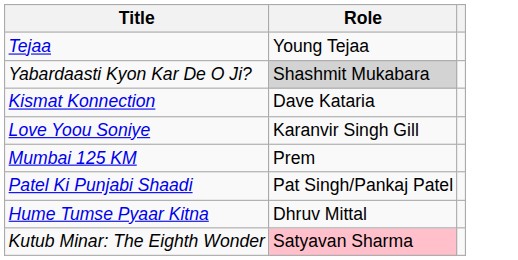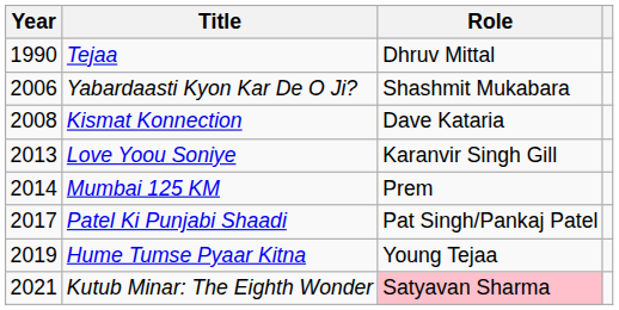 <table class="wikitable sortable ">
 <tr>
+<th>Year</th>
 <th>Title</th>
 <th>Role</th>
 <th class="unsortable"></th>
 </tr>
 <tr>
+<td>1990</td>
 <td><em><a href='#'>Tejaa</a></em></td>
-<td>Young Tejaa</td>
+<td>Dhruv Mittal</td>
 <td style="text-align:center;"></td>
 </tr>
 <tr>
+<td>2006</td>
 <td><em>Yabardaasti Kyon Kar De O Ji?</em></td>
-<td style="background: lightgrey;">Shashmit Mukabara</td>
+<td>Shashmit Mukabara</td>
 <td style="text-align:center;"></td>
 </tr>
 <tr>
+<td>2008</td>
 <td><em><a href='#'>Kismat Konnection</a></em></td>
 <td>Dave Kataria</td>
 <td style="text-align:center;"></td>
 </tr>
 <tr>
+<td>2013</td>
 <td><em><a href='#'>Love Yoou Soniye</a></em></td>
 <td>Karanvir Singh Gill</td>
 <td style="text-align:center;"></td>
 </tr>
 <tr>
+<td>2014</td>
 <td><em><a href='#'>Mumbai 125 KM</a></em></td>
 <td>Prem</td>
 <td style="text-align:center;"></td>
 </tr>
 <tr>
+<td>2017</td>
 <td><em><a href='#'>Patel Ki Punjabi Shaadi</a></em></td>
 <td>Pat Singh/Pankaj Patel</td>
 <td style="text-align:center;"></td>
 </tr>
 <tr>
+<td>2019</td>
 <td><em><a href='#'>Hume Tumse Pyaar Kitna</a></em></td>
-<td>Dhruv Mittal</td>
+<td>Young Tejaa</td>
 <td style="text-align:center;"></td>
 </tr>
 <tr>
+<td>2021</td>
 <td><em>Kutub Minar: The Eighth Wonder</em></td>
 <td style="background: pink;">Satyavan Sharma</td>
 <td></td>
 </tr>
 </table>
